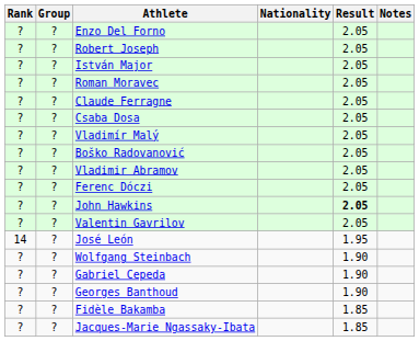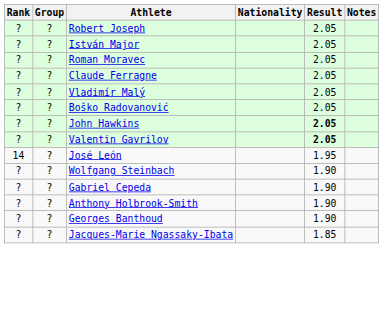 <table class="wikitable sortable" style="text-align:center">
 <tr>
 <th>Rank</th>
 <th>Group</th>
 <th>Athlete</th>
 <th>Nationality</th>
 <th>Result</th>
 <th>Notes</th>
-</tr>
-<tr bgcolor=ddffdd>
-<td>?</td>
-<td>?</td>
-<td align=left><a href='#'>Enzo Del Forno</a></td>
-<td align=left></td>
-<td>2.05</td>
-<td></td>
 </tr>
 <tr bgcolor=ddffdd>
 <td>?</td>
 <td>?</td>
 <td align=left><a href='#'>Robert Joseph</a></td>
 <td align=left></td>
 <td>2.05</td>
 <td></td>
 </tr>
 <tr bgcolor=ddffdd>
 <td>?</td>
 <td>?</td>
 <td align=left><a href='#'>István Major</a></td>
 <td align=left></td>
 <td>2.05</td>
 <td></td>
 </tr>
 <tr bgcolor=ddffdd>
 <td>?</td>
 <td>?</td>
 <td align=left><a href='#'>Roman Moravec</a></td>
 <td align=left></td>
 <td>2.05</td>
 <td></td>
 </tr>
 <tr bgcolor=ddffdd>
 <td>?</td>
 <td>?</td>
 <td align=left><a href='#'>Claude Ferragne</a></td>
 <td align=left></td>
 <td>2.05</td>
 <td></td>
 </tr>
 <tr bgcolor=ddffdd>
 <td>?</td>
 <td>?</td>
-<td align=left><a href='#'>Csaba Dosa</a></td>
-<td align=left></td>
-<td>2.05</td>
-<td></td>
-</tr>
-<tr bgcolor=ddffdd>
-<td>?</td>
-<td>?</td>
 <td align=left><a href='#'>Vladimír Malý</a></td>
 <td align=left></td>
 <td>2.05</td>
 <td></td>
 </tr>
 <tr bgcolor=ddffdd>
 <td>?</td>
 <td>?</td>
 <td align=left><a href='#'>Boško Radovanović</a></td>
-<td align=left></td>
-<td>2.05</td>
-<td></td>
-</tr>
-<tr bgcolor=ddffdd>
-<td>?</td>
-<td>?</td>
-<td align=left><a href='#'>Vladimir Abramov</a></td>
-<td align=left></td>
-<td>2.05</td>
-<td></td>
-</tr>
-<tr bgcolor=ddffdd>
-<td>?</td>
-<td>?</td>
-<td align=left><a href='#'>Ferenc Dóczi</a></td>
 <td align=left></td>
 <td>2.05</td>
 <td></td>
 </tr>
 <tr bgcolor=ddffdd>
 <td>?</td>
 <td>?</td>
 <td align=left><a href='#'>John Hawkins</a></td>
 <td align=left></td>
 <td><strong>2.05</strong></td>
 <td></td>
 </tr>
 <tr bgcolor=ddffdd>
 <td>?</td>
 <td>?</td>
 <td align=left><a href='#'>Valentin Gavrilov</a></td>
 <td align=left></td>
-<td>2.05</td>
+<td><strong>2.05</strong></td>
 <td></td>
 </tr>
 <tr>
 <td>14</td>
 <td>?</td>
 <td align=left><a href='#'>José León</a></td>
 <td align=left></td>
 <td>1.95</td>
 <td></td>
 </tr>
 <tr>
 <td>?</td>
 <td>?</td>
 <td align=left><a href='#'>Wolfgang Steinbach</a></td>
 <td align=left></td>
 <td>1.90</td>
 <td></td>
 </tr>
 <tr>
 <td>?</td>
 <td>?</td>
 <td align=left><a href='#'>Gabriel Cepeda</a></td>
 <td align=left></td>
 <td>1.90</td>
 <td></td>
 </tr>
 <tr>
 <td>?</td>
 <td>?</td>
-<td align=left><a href='#'>Georges Banthoud</a></td>
+<td align=left><a href='#'>Anthony Holbrook-Smith</a></td>
 <td align=left></td>
 <td>1.90</td>
 <td></td>
 </tr>
 <tr>
 <td>?</td>
 <td>?</td>
-<td align=left><a href='#'>Fidèle Bakamba</a></td>
+<td align=left><a href='#'>Georges Banthoud</a></td>
 <td align=left></td>
-<td>1.85</td>
+<td>1.90</td>
 <td></td>
 </tr>
 <tr>
 <td>?</td>
 <td>?</td>
 <td align=left><a href='#'>Jacques-Marie Ngassaky-Ibata</a></td>
 <td align=left></td>
 <td>1.85</td>
 <td></td>
 </tr>
 </table>
